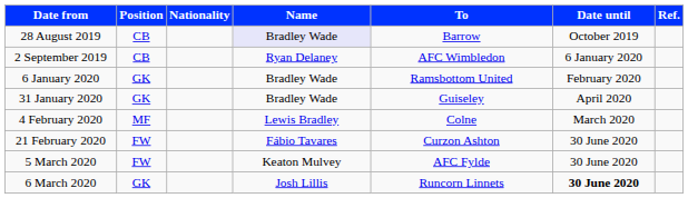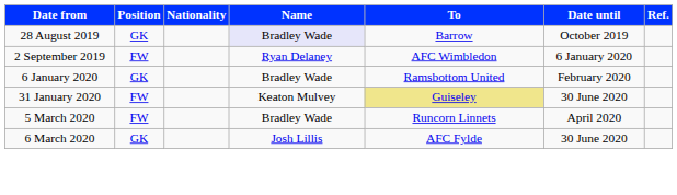 <table class="wikitable"  style="text-align:center; font-size:90%; ">
 <tr>
 <th style="background:#03f; color:#fff; width:120px;">Date from</th>
 <th style="background:#03f; color:#fff; width:50px;">Position</th>
 <th style="background:#03f; color:#fff; width:50px;">Nationality</th>
 <th style="background:#03f; color:#fff; width:150px;">Name</th>
 <th style="background:#03f; color:#fff; width:200px;">To</th>
 <th style="background:#03f; color:#fff; width:110px;">Date until</th>
 <th style="background:#03f; color:#fff; width:25px;">Ref.</th>
 </tr>
 <tr>
 <td>28 August 2019</td>
-<td><a href='#'>CB</a></td>
+<td><a href='#'>GK</a></td>
 <td></td>
 <td style="background: lavender;">Bradley Wade</td>
 <td> <a href='#'>Barrow</a></td>
 <td>October 2019</td>
 <td></td>
 </tr>
 <tr>
 <td>2 September 2019</td>
-<td><a href='#'>CB</a></td>
+<td><a href='#'>FW</a></td>
 <td></td>
 <td><a href='#'>Ryan Delaney</a></td>
 <td> <a href='#'>AFC Wimbledon</a></td>
 <td>6 January 2020</td>
 <td></td>
 </tr>
 <tr>
 <td>6 January 2020</td>
 <td><a href='#'>GK</a></td>
 <td></td>
 <td>Bradley Wade</td>
 <td> <a href='#'>Ramsbottom United</a></td>
 <td>February 2020</td>
 <td></td>
 </tr>
 <tr>
 <td>31 January 2020</td>
-<td><a href='#'>GK</a></td>
-<td></td>
-<td>Bradley Wade</td>
-<td> <a href='#'>Guiseley</a></td>
-<td>April 2020</td>
-<td></td>
-</tr>
-<tr>
-<td>4 February 2020</td>
-<td><a href='#'>MF</a></td>
-<td></td>
-<td><a href='#'>Lewis Bradley</a></td>
-<td> <a href='#'>Colne</a></td>
-<td>March 2020</td>
-<td></td>
-</tr>
-<tr>
-<td>21 February 2020</td>
 <td><a href='#'>FW</a></td>
 <td></td>
-<td><a href='#'>Fábio Tavares</a></td>
-<td> <a href='#'>Curzon Ashton</a></td>
+<td>Keaton Mulvey</td>
+<td style="background: khaki;"> <a href='#'>Guiseley</a></td>
 <td>30 June 2020</td>
 <td></td>
 </tr>
 <tr>
 <td>5 March 2020</td>
 <td><a href='#'>FW</a></td>
 <td></td>
-<td>Keaton Mulvey</td>
-<td> <a href='#'>AFC Fylde</a></td>
-<td>30 June 2020</td>
+<td>Bradley Wade</td>
+<td> <a href='#'>Runcorn Linnets</a></td>
+<td>April 2020</td>
 <td></td>
 </tr>
 <tr>
 <td>6 March 2020</td>
 <td><a href='#'>GK</a></td>
 <td></td>
 <td><a href='#'>Josh Lillis</a></td>
-<td> <a href='#'>Runcorn Linnets</a></td>
-<td><strong>30 June 2020</strong></td>
+<td> <a href='#'>AFC Fylde</a></td>
+<td>30 June 2020</td>
 <td></td>
 </tr>
 </table>
